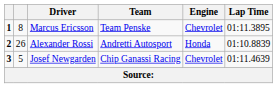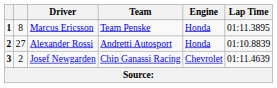 <table class="wikitable" style="font-size:85%;">
 <tr>
 <th></th>
 <th></th>
 <th>Driver</th>
 <th>Team</th>
 <th>Engine</th>
 <th>Lap Time</th>
 </tr>
 <tr>
 <td style="text-align:center;"><strong>1</strong></td>
 <td style="text-align:center;">8</td>
 <td> <a href='#'>Marcus Ericsson</a></td>
 <td><a href='#'>Team Penske</a></td>
-<td><a href='#'>Chevrolet</a></td>
+<td><a href='#'>Honda</a></td>
 <td>01:11.3895</td>
 </tr>
 <tr>
 <td style="text-align:center;"><strong>2</strong></td>
-<td style="text-align:center;">26</td>
+<td style="text-align:center;">27</td>
 <td> <a href='#'>Alexander Rossi</a></td>
 <td><a href='#'>Andretti Autosport</a></td>
 <td><a href='#'>Honda</a></td>
 <td>01:10.8839</td>
 </tr>
 <tr>
 <td style="text-align:center;"><strong>3</strong></td>
-<td style="text-align:center;">5</td>
+<td style="text-align:center;">2</td>
 <td> <a href='#'>Josef Newgarden</a> <strong></strong></td>
 <td><a href='#'>Chip Ganassi Racing</a></td>
 <td><a href='#'>Chevrolet</a></td>
 <td>01:11.4639</td>
 </tr>
 <tr>
 <th colspan="6">Source:</th>
 </tr>
 </table>
